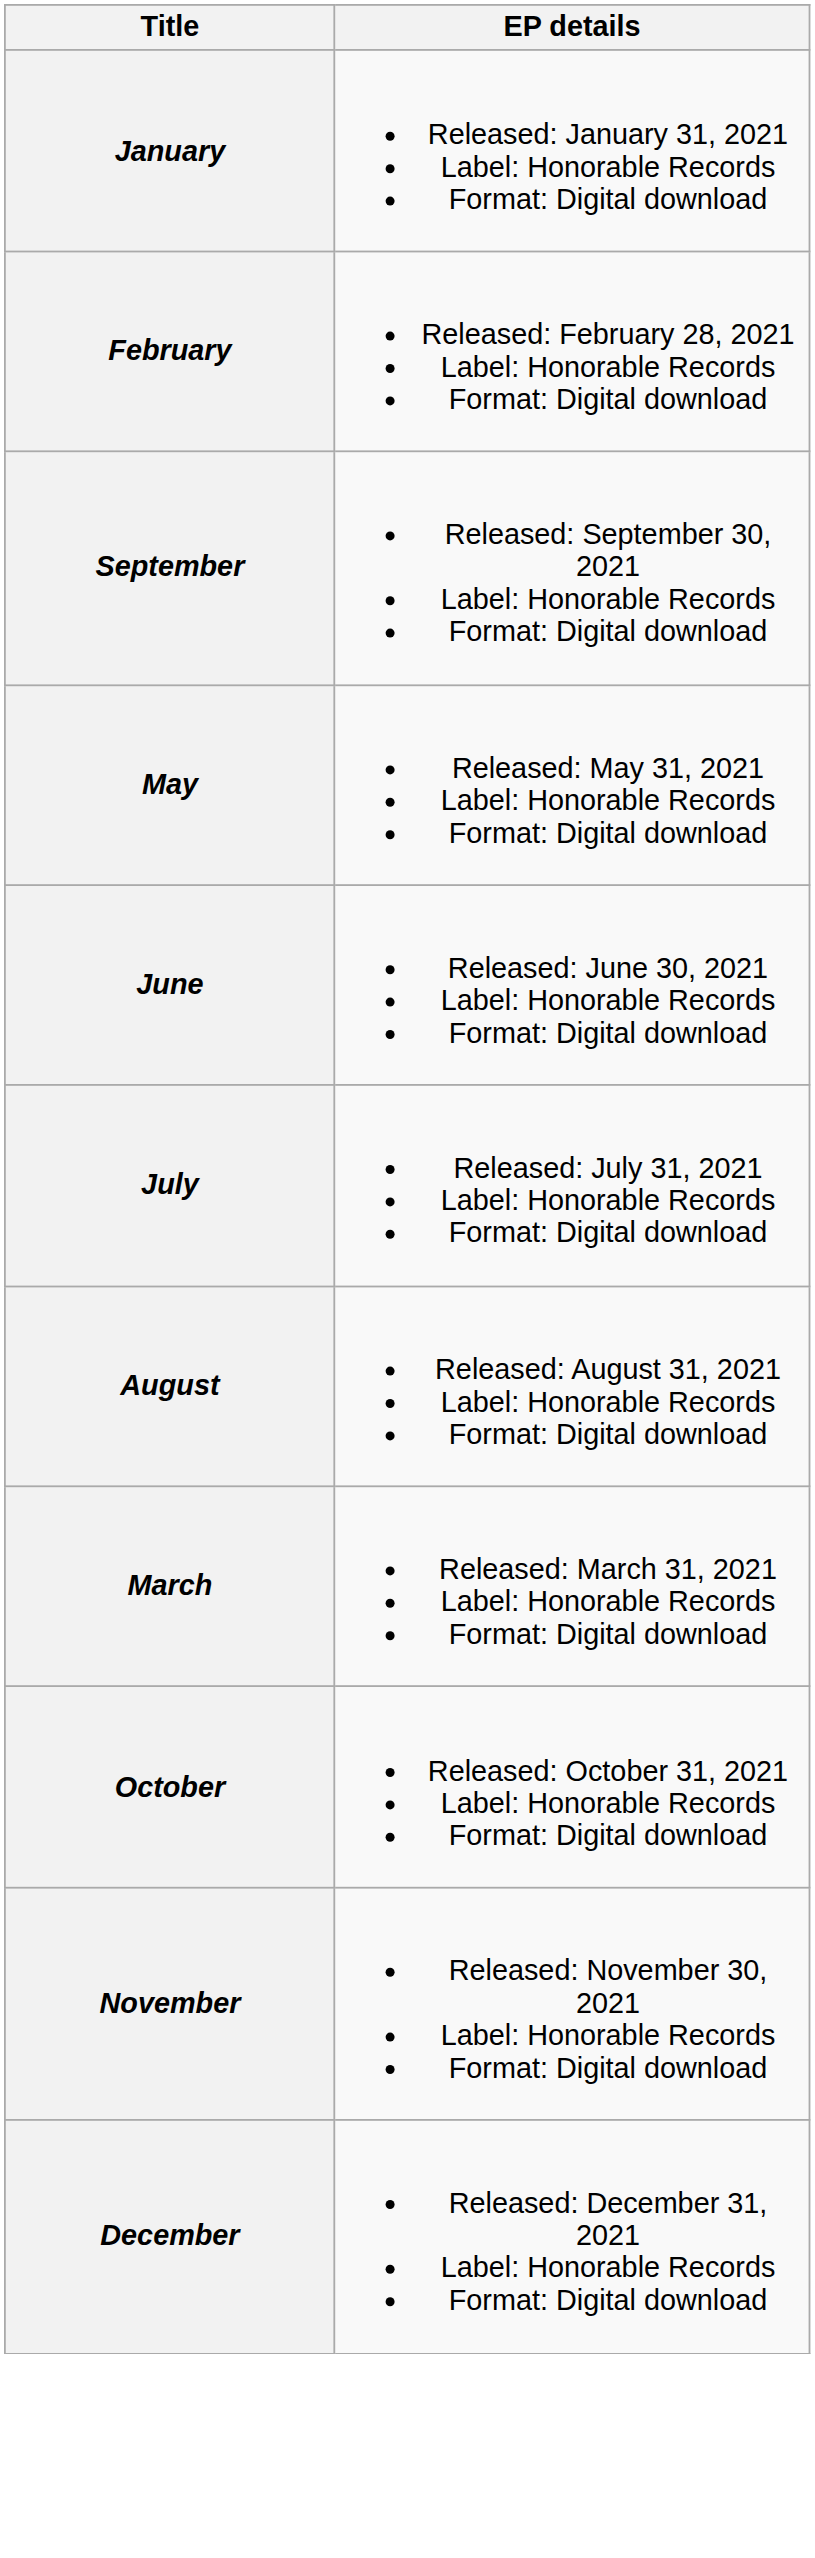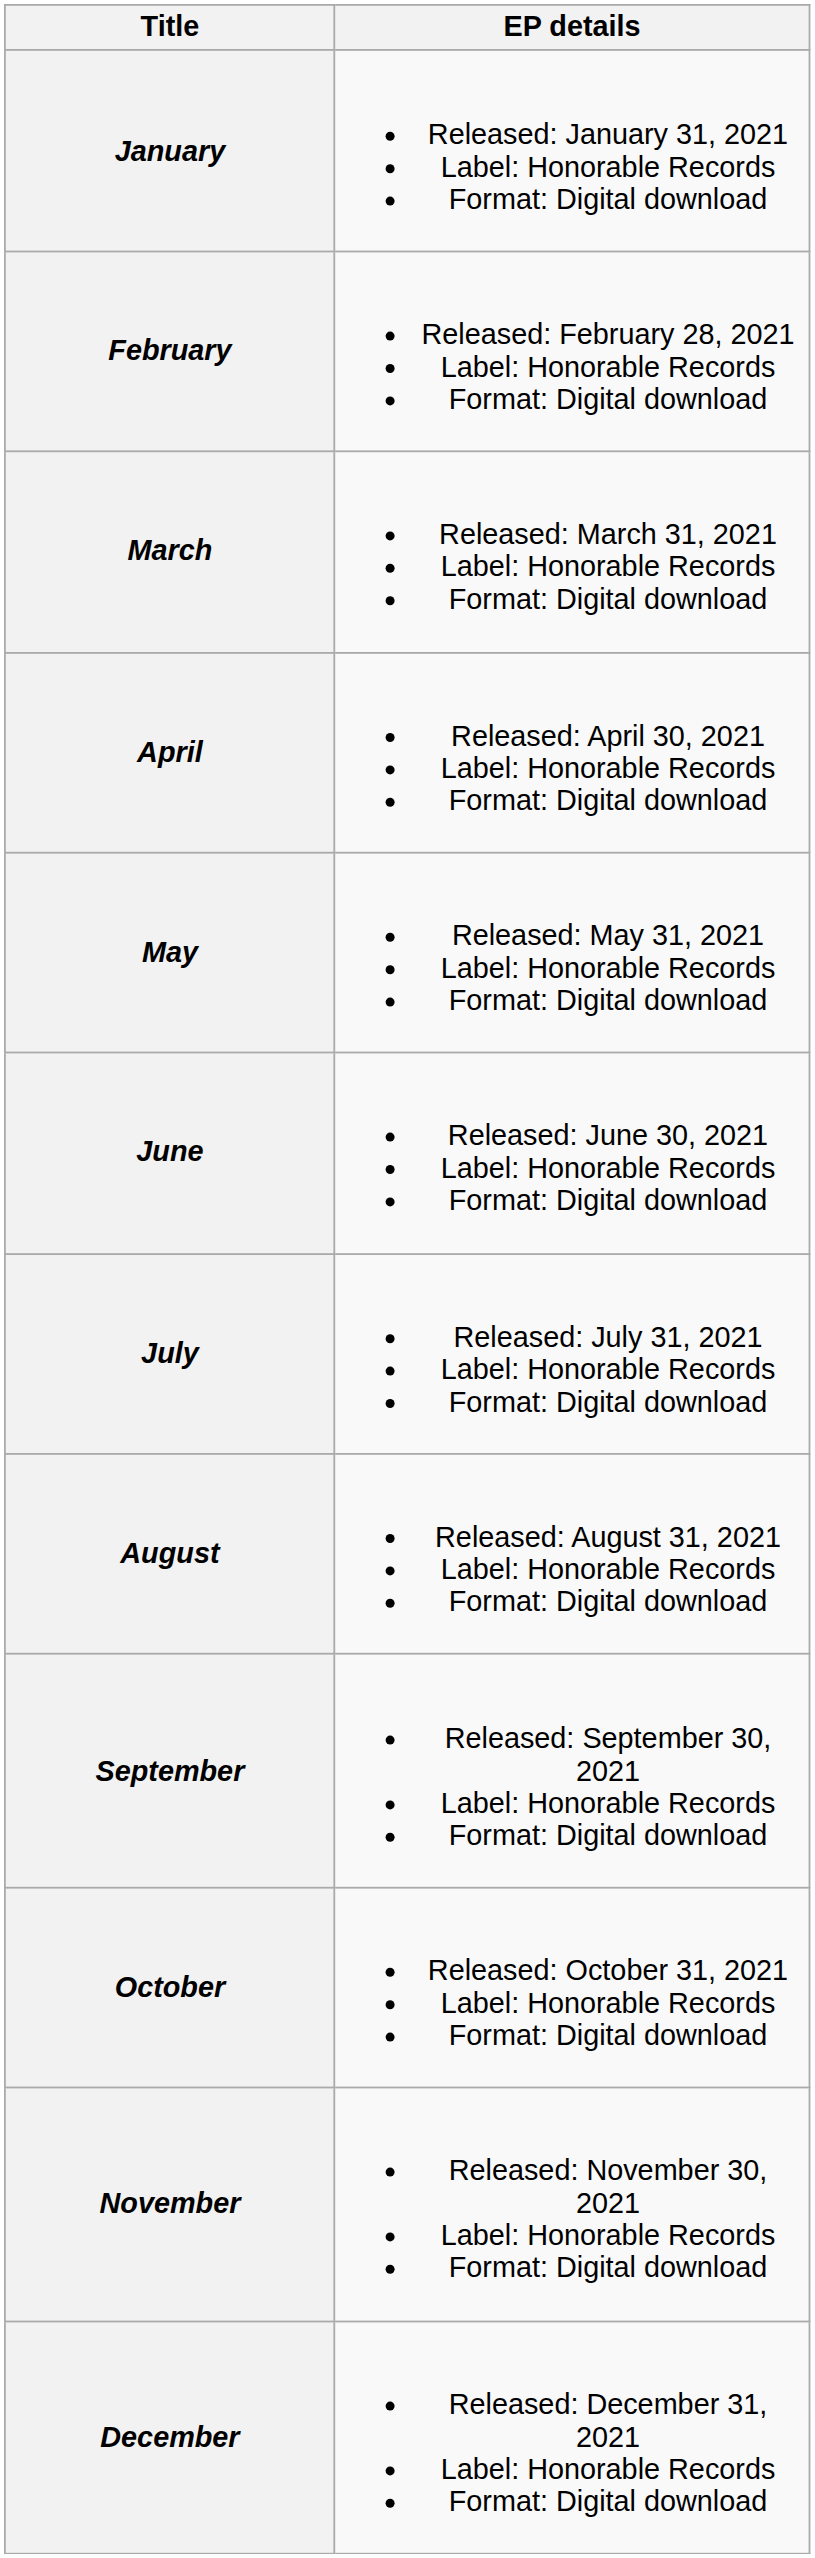 <table class="wikitable plainrowheaders" style="text-align:center;">
 <tr>
 <th scope="col" style="width:11em;">Title</th>
 <th scope="col" style="width:16em;">EP details</th>
 </tr>
 <tr>
 <th scope="row"><em>January</em></th>
 <td><br><ul><li>Released: January 31, 2021</li><li>Label: Honorable Records</li><li>Format: Digital download</li></ul></td>
 </tr>
 <tr>
 <th scope="row"><em>February</em></th>
 <td><br><ul><li>Released: February 28, 2021</li><li>Label: Honorable Records</li><li>Format: Digital download</li></ul></td>
 </tr>
 <tr>
-<th scope="row"><em>September</em></th>
-<td><br><ul><li>Released: September 30, 2021</li><li>Label: Honorable Records</li><li>Format: Digital download</li></ul></td>
+<th scope="row"><em>March</em></th>
+<td><br><ul><li>Released: March 31, 2021</li><li>Label: Honorable Records</li><li>Format: Digital download</li></ul></td>
+</tr>
+<tr>
+<th scope="row"><em>April</em></th>
+<td><br><ul><li>Released: April 30, 2021</li><li>Label: Honorable Records</li><li>Format: Digital download</li></ul></td>
 </tr>
 <tr>
 <th scope="row"><em>May</em></th>
 <td><br><ul><li>Released: May 31, 2021</li><li>Label: Honorable Records</li><li>Format: Digital download</li></ul></td>
 </tr>
 <tr>
 <th scope="row"><em>June</em></th>
 <td><br><ul><li>Released: June 30, 2021</li><li>Label: Honorable Records</li><li>Format: Digital download</li></ul></td>
 </tr>
 <tr>
 <th scope="row"><em>July</em></th>
 <td><br><ul><li>Released: July 31, 2021</li><li>Label: Honorable Records</li><li>Format: Digital download</li></ul></td>
 </tr>
 <tr>
 <th scope="row"><em>August</em></th>
 <td><br><ul><li>Released: August 31, 2021</li><li>Label: Honorable Records</li><li>Format: Digital download</li></ul></td>
 </tr>
 <tr>
-<th scope="row"><em>March</em></th>
-<td><br><ul><li>Released: March 31, 2021</li><li>Label: Honorable Records</li><li>Format: Digital download</li></ul></td>
+<th scope="row"><em>September</em></th>
+<td><br><ul><li>Released: September 30, 2021</li><li>Label: Honorable Records</li><li>Format: Digital download</li></ul></td>
 </tr>
 <tr>
 <th scope="row"><em>October</em></th>
 <td><br><ul><li>Released: October 31, 2021</li><li>Label: Honorable Records</li><li>Format: Digital download</li></ul></td>
 </tr>
 <tr>
 <th scope="row"><em>November</em></th>
 <td><br><ul><li>Released: November 30, 2021</li><li>Label: Honorable Records</li><li>Format: Digital download</li></ul></td>
 </tr>
 <tr>
 <th scope="row"><em>December</em></th>
 <td><br><ul><li>Released: December 31, 2021</li><li>Label: Honorable Records</li><li>Format: Digital download</li></ul></td>
 </tr>
 </table>
